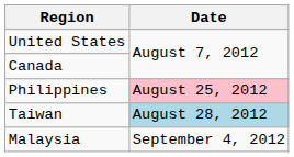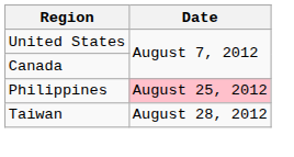 <table class="wikitable">
 <tr>
 <th>Region</th>
 <th>Date</th>
 </tr>
 <tr>
 <td>United States</td>
 <td rowspan="2">August 7, 2012</td>
 </tr>
 <tr>
 <td>Canada</td>
 </tr>
 <tr>
 <td>Philippines</td>
 <td style="background: pink;">August 25, 2012</td>
 </tr>
 <tr>
 <td>Taiwan</td>
-<td style="background: lightblue;">August 28, 2012</td>
-</tr>
-<tr>
-<td>Malaysia</td>
-<td>September 4, 2012</td>
+<td>August 28, 2012</td>
 </tr>
 </table>
